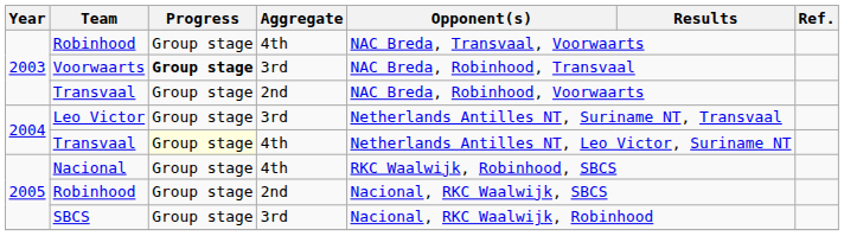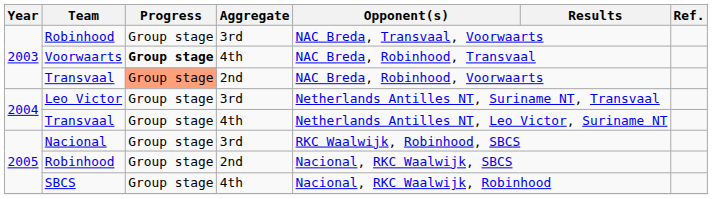 <table class="wikitable">
 <tr>
 <th>Year</th>
 <th>Team</th>
 <th>Progress</th>
 <th>Aggregate</th>
 <th>Opponent(s)</th>
 <th>Results</th>
 <th>Ref.</th>
 </tr>
 <tr>
 <td rowspan="3"><a href='#'>2003</a></td>
 <td><a href='#'>Robinhood</a></td>
 <td>Group stage</td>
-<td>4th</td>
+<td>3rd</td>
 <td colspan="2"> <a href='#'>NAC Breda</a>,  <a href='#'>Transvaal</a>,  <a href='#'>Voorwaarts</a></td>
 <td></td>
 </tr>
 <tr>
 <td><a href='#'>Voorwaarts</a></td>
 <td><strong>Group stage</strong></td>
-<td>3rd</td>
+<td>4th</td>
 <td colspan="2"> <a href='#'>NAC Breda</a>,  <a href='#'>Robinhood</a>,  <a href='#'>Transvaal</a></td>
 <td></td>
 </tr>
 <tr>
 <td><a href='#'>Transvaal</a></td>
-<td>Group stage</td>
+<td style="background: lightsalmon;">Group stage</td>
 <td>2nd</td>
 <td colspan="2"> <a href='#'>NAC Breda</a>,  <a href='#'>Robinhood</a>,  <a href='#'>Voorwaarts</a></td>
 <td></td>
 </tr>
 <tr>
 <td rowspan="2"><a href='#'>2004</a></td>
 <td><a href='#'>Leo Victor</a></td>
 <td>Group stage</td>
 <td>3rd</td>
 <td colspan="2"> <a href='#'>Netherlands Antilles NT</a>,  <a href='#'>Suriname NT</a>,  <a href='#'>Transvaal</a></td>
 <td></td>
 </tr>
 <tr>
 <td><a href='#'>Transvaal</a></td>
-<td style="background: lightyellow;">Group stage</td>
+<td>Group stage</td>
 <td>4th</td>
 <td colspan="2"> <a href='#'>Netherlands Antilles NT</a>,  <a href='#'>Leo Victor</a>,  <a href='#'>Suriname NT</a></td>
 <td></td>
 </tr>
 <tr>
 <td rowspan="3"><a href='#'>2005</a></td>
 <td><a href='#'>Nacional</a></td>
 <td>Group stage</td>
-<td>4th</td>
+<td>3rd</td>
 <td colspan="2"> <a href='#'>RKC Waalwijk</a>,  <a href='#'>Robinhood</a>,  <a href='#'>SBCS</a></td>
 <td></td>
 </tr>
 <tr>
 <td><a href='#'>Robinhood</a></td>
 <td>Group stage</td>
 <td>2nd</td>
 <td colspan="2"> <a href='#'>Nacional</a>,  <a href='#'>RKC Waalwijk</a>,  <a href='#'>SBCS</a></td>
 <td></td>
 </tr>
 <tr>
 <td><a href='#'>SBCS</a></td>
 <td>Group stage</td>
-<td>3rd</td>
+<td>4th</td>
 <td colspan="2"> <a href='#'>Nacional</a>,  <a href='#'>RKC Waalwijk</a>,  <a href='#'>Robinhood</a></td>
 <td></td>
 </tr>
 <tr>
 </tr>
 </table>
